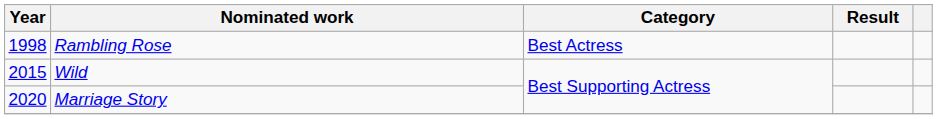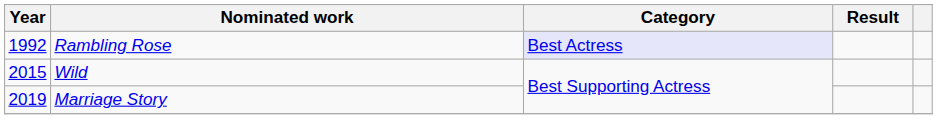 <table class=wikitable>
 <tr>
 <th scope="col" style="width:1em;">Year</th>
 <th scope="col" style="width:40em;">Nominated work</th>
 <th scope="col" style="width:25em;">Category</th>
 <th scope="col" style="width:5em;">Result</th>
 <th scope="col" style="width:1em;"class="unsortable"></th>
 </tr>
 <tr>
-<td style="text-align:center;"><a href='#'>1998</a></td>
+<td style="text-align:center;"><a href='#'>1992</a></td>
 <td><em><a href='#'>Rambling Rose</a></em></td>
-<td><a href='#'>Best Actress</a></td>
+<td style="background: lavender;"><a href='#'>Best Actress</a></td>
 <td></td>
 <td style="text-align:center;"></td>
 </tr>
 <tr>
 <td style="text-align:center;"><a href='#'>2015</a></td>
 <td><em><a href='#'>Wild</a></em></td>
 <td rowspan="2"><a href='#'>Best Supporting Actress</a></td>
 <td></td>
 <td style="text-align:center;"></td>
 </tr>
 <tr>
-<td style="text-align:center;"><a href='#'>2020</a></td>
+<td style="text-align:center;"><a href='#'>2019</a></td>
 <td><em><a href='#'>Marriage Story</a></em></td>
 <td></td>
 <td style="text-align:center;"></td>
 </tr>
 <tr>
 </tr>
 </table>
